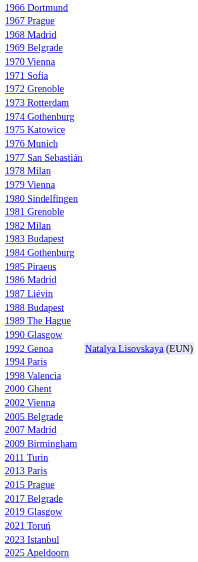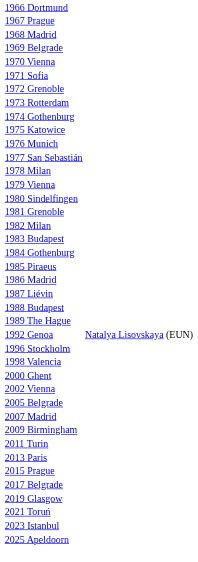 <table>
 <tr>
 <td><a href='#'>1966 Dortmund</a><br></td>
 <td></td>
 <td></td>
 <td></td>
 </tr>
 <tr>
 <td><a href='#'>1967 Prague</a><br></td>
 <td></td>
 <td></td>
 <td></td>
 </tr>
 <tr>
 <td><a href='#'>1968 Madrid</a><br></td>
 <td></td>
 <td></td>
 <td></td>
 </tr>
 <tr>
 <td><a href='#'>1969 Belgrade</a><br></td>
 <td></td>
 <td></td>
 <td></td>
 </tr>
 <tr>
 <td><a href='#'>1970 Vienna</a><br></td>
 <td></td>
 <td></td>
 <td></td>
 </tr>
 <tr>
 <td><a href='#'>1971 Sofia</a><br></td>
 <td></td>
 <td></td>
 <td></td>
 </tr>
 <tr>
 <td><a href='#'>1972 Grenoble</a><br></td>
 <td></td>
 <td></td>
 <td></td>
 </tr>
 <tr>
 <td><a href='#'>1973 Rotterdam</a><br></td>
 <td></td>
 <td></td>
 <td></td>
 </tr>
 <tr>
 <td><a href='#'>1974 Gothenburg</a><br></td>
 <td></td>
 <td></td>
 <td></td>
 </tr>
 <tr>
 <td><a href='#'>1975 Katowice</a><br></td>
 <td></td>
 <td></td>
 <td></td>
 </tr>
 <tr>
 <td><a href='#'>1976 Munich</a><br></td>
 <td></td>
 <td></td>
 <td></td>
 </tr>
 <tr>
 <td><a href='#'>1977 San Sebastián</a><br></td>
 <td></td>
 <td></td>
 <td></td>
 </tr>
 <tr>
 <td><a href='#'>1978 Milan</a><br></td>
 <td></td>
 <td></td>
 <td></td>
 </tr>
 <tr>
 <td><a href='#'>1979 Vienna</a><br></td>
 <td></td>
 <td></td>
 <td></td>
 </tr>
 <tr>
 <td><a href='#'>1980 Sindelfingen</a><br></td>
 <td></td>
 <td></td>
 <td></td>
 </tr>
 <tr>
 <td><a href='#'>1981 Grenoble</a><br></td>
 <td></td>
 <td></td>
 <td></td>
 </tr>
 <tr>
 <td><a href='#'>1982 Milan</a><br></td>
 <td></td>
 <td></td>
 <td></td>
 </tr>
 <tr>
 <td><a href='#'>1983 Budapest</a><br></td>
 <td></td>
 <td></td>
 <td></td>
 </tr>
 <tr>
 <td><a href='#'>1984 Gothenburg</a><br></td>
 <td></td>
 <td></td>
 <td></td>
 </tr>
 <tr>
 <td><a href='#'>1985 Piraeus</a><br></td>
 <td></td>
 <td></td>
 <td></td>
 </tr>
 <tr>
 <td><a href='#'>1986 Madrid</a><br></td>
 <td></td>
 <td></td>
 <td></td>
 </tr>
 <tr>
 <td><a href='#'>1987 Liévin</a><br></td>
 <td></td>
 <td></td>
 <td></td>
 </tr>
 <tr>
 <td><a href='#'>1988 Budapest</a><br></td>
 <td></td>
 <td></td>
 <td></td>
 </tr>
 <tr>
 <td><a href='#'>1989 The Hague</a><br></td>
 <td></td>
 <td></td>
 <td></td>
 </tr>
 <tr>
-<td><a href='#'>1990 Glasgow</a><br></td>
-<td></td>
+<td><a href='#'>1992 Genoa</a><br></td>
+<td> <a href='#'>Natalya Lisovskaya</a> (EUN)</td>
 <td></td>
 <td></td>
 </tr>
 <tr>
-<td><a href='#'>1992 Genoa</a><br></td>
-<td style="background: lavender;"> <a href='#'>Natalya Lisovskaya</a> (EUN)</td>
-<td></td>
-<td></td>
-</tr>
-<tr>
-<td><a href='#'>1994 Paris</a><br></td>
+<td><a href='#'>1996 Stockholm</a><br></td>
 <td></td>
 <td></td>
 <td></td>
 </tr>
 <tr>
 <td><a href='#'>1998 Valencia</a><br></td>
 <td></td>
 <td></td>
 <td></td>
 </tr>
 <tr>
 <td><a href='#'>2000 Ghent</a><br></td>
 <td></td>
 <td></td>
 <td></td>
 </tr>
 <tr>
 <td><a href='#'>2002 Vienna</a><br></td>
 <td></td>
 <td></td>
 <td></td>
 </tr>
 <tr>
 <td><a href='#'>2005 Belgrade</a><br></td>
 <td></td>
 <td></td>
 <td></td>
 </tr>
 <tr>
 <td><a href='#'>2007 Madrid</a><br></td>
 <td></td>
 <td></td>
 <td></td>
 </tr>
 <tr>
 <td><a href='#'>2009 Birmingham</a><br></td>
 <td></td>
 <td></td>
 <td></td>
 </tr>
 <tr>
 <td><a href='#'>2011 Turin</a><br></td>
 <td></td>
 <td></td>
 <td></td>
 </tr>
 <tr>
 <td><a href='#'>2013 Paris</a><br></td>
 <td></td>
 <td></td>
 <td></td>
 </tr>
 <tr>
 <td><a href='#'>2015 Prague</a><br></td>
 <td></td>
 <td></td>
 <td></td>
 </tr>
 <tr>
 <td><a href='#'>2017 Belgrade</a><br></td>
 <td></td>
 <td></td>
 <td></td>
 </tr>
 <tr>
 <td><a href='#'>2019 Glasgow</a><br></td>
 <td></td>
 <td></td>
 <td></td>
 </tr>
 <tr>
 <td><a href='#'>2021 Toruń</a><br></td>
 <td></td>
 <td></td>
 <td></td>
 </tr>
 <tr>
 <td><a href='#'>2023 Istanbul</a><br></td>
 <td></td>
 <td></td>
 <td></td>
 </tr>
 <tr>
 <td><a href='#'>2025 Apeldoorn</a><br></td>
 <td></td>
 <td></td>
 <td></td>
 </tr>
 </table>
